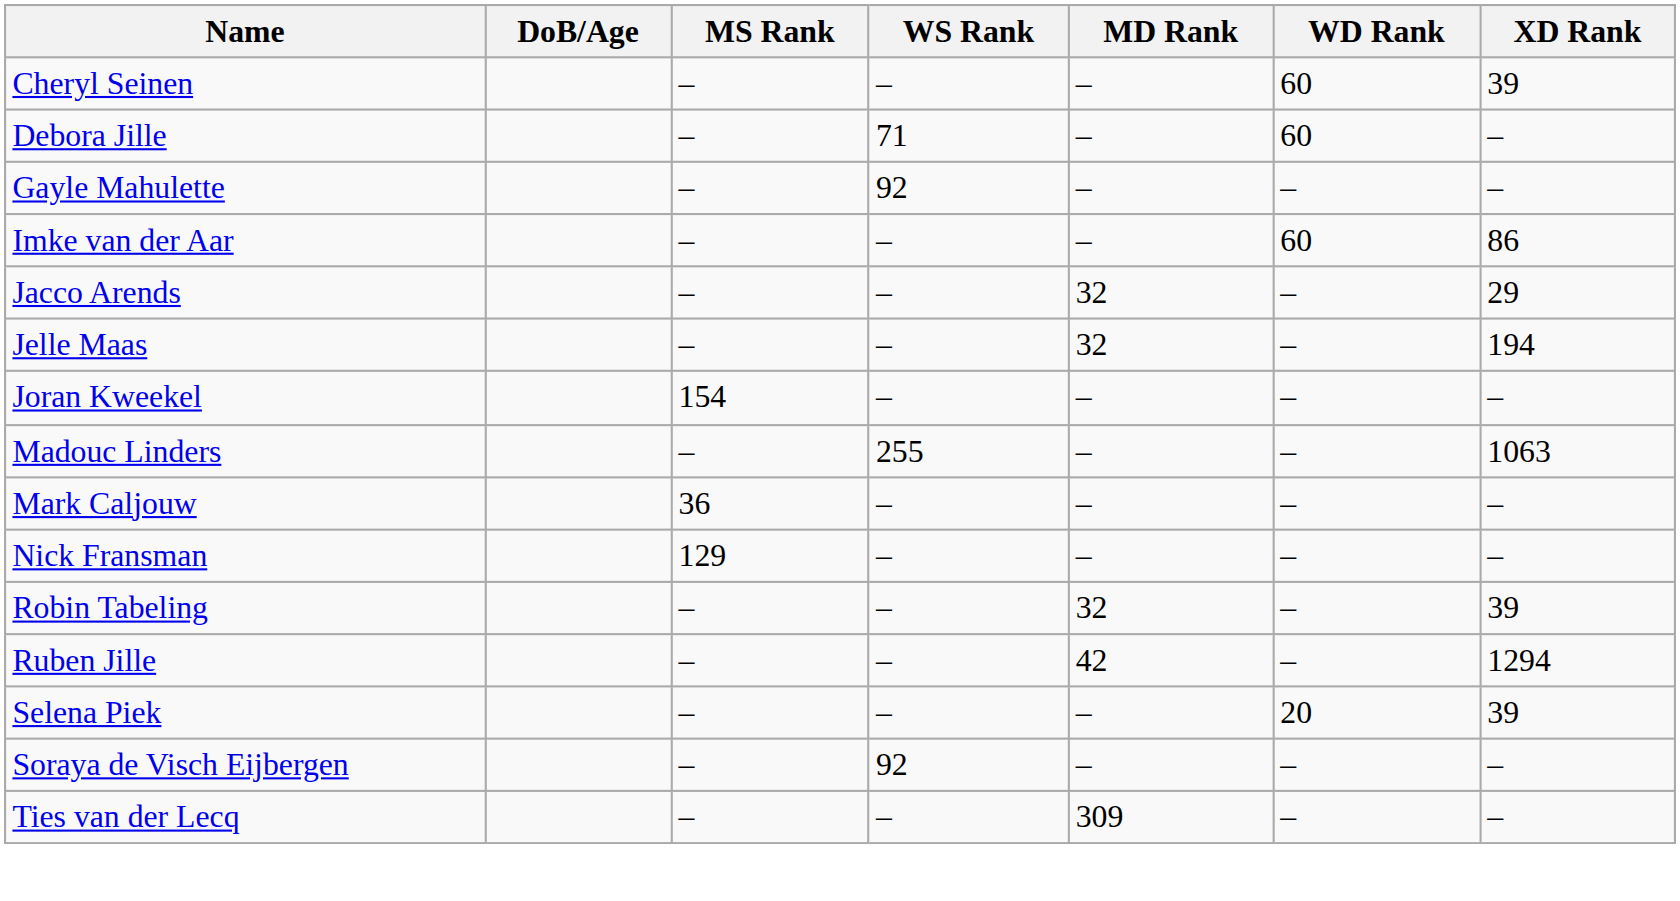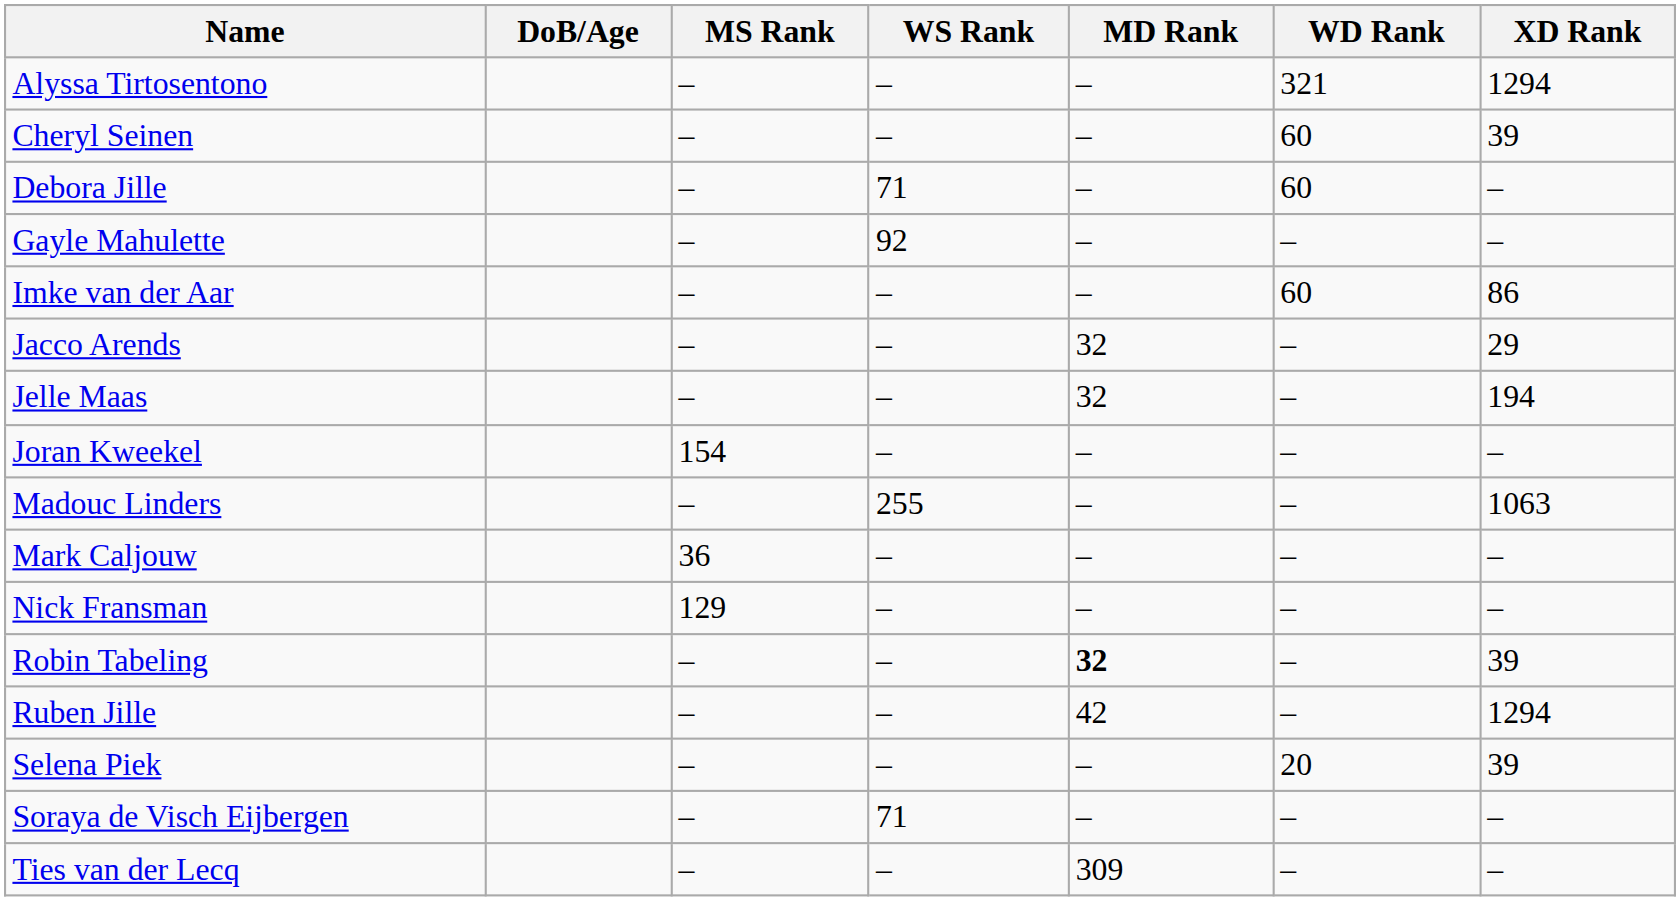 <table class="wikitable"  style="width:800px; font-size:95%;">
 <tr>
 <th align="left">Name</th>
 <th align="left">DoB/Age</th>
 <th align="left">MS Rank</th>
 <th align="left">WS Rank</th>
 <th align="left">MD Rank</th>
 <th align="left">WD Rank</th>
 <th align="left">XD Rank</th>
+</tr>
+<tr>
+<td><a href='#'>Alyssa Tirtosentono</a></td>
+<td></td>
+<td>–</td>
+<td>–</td>
+<td>–</td>
+<td>321</td>
+<td>1294</td>
 </tr>
 <tr>
 <td><a href='#'>Cheryl Seinen</a></td>
 <td></td>
 <td>–</td>
 <td>–</td>
 <td>–</td>
 <td>60</td>
 <td>39</td>
 </tr>
 <tr>
 <td><a href='#'>Debora Jille</a></td>
 <td></td>
 <td>–</td>
 <td>71</td>
 <td>–</td>
 <td>60</td>
 <td>–</td>
 </tr>
 <tr>
 <td><a href='#'>Gayle Mahulette</a></td>
 <td></td>
 <td>–</td>
 <td>92</td>
 <td>–</td>
 <td>–</td>
 <td>–</td>
 </tr>
 <tr>
 <td><a href='#'>Imke van der Aar</a></td>
 <td></td>
 <td>–</td>
 <td>–</td>
 <td>–</td>
 <td>60</td>
 <td>86</td>
 </tr>
 <tr>
 <td><a href='#'>Jacco Arends</a></td>
 <td></td>
 <td>–</td>
 <td>–</td>
 <td>32</td>
 <td>–</td>
 <td>29</td>
 </tr>
 <tr>
 <td><a href='#'>Jelle Maas</a></td>
 <td></td>
 <td>–</td>
 <td>–</td>
 <td>32</td>
 <td>–</td>
 <td>194</td>
 </tr>
 <tr>
 <td><a href='#'>Joran Kweekel</a></td>
 <td></td>
 <td>154</td>
 <td>–</td>
 <td>–</td>
 <td>–</td>
 <td>–</td>
 </tr>
 <tr>
 <td><a href='#'>Madouc Linders</a></td>
 <td></td>
 <td>–</td>
 <td>255</td>
 <td>–</td>
 <td>–</td>
 <td>1063</td>
 </tr>
 <tr>
 <td><a href='#'>Mark Caljouw</a></td>
 <td></td>
 <td>36</td>
 <td>–</td>
 <td>–</td>
 <td>–</td>
 <td>–</td>
 </tr>
 <tr>
 <td><a href='#'>Nick Fransman</a></td>
 <td></td>
 <td>129</td>
 <td>–</td>
 <td>–</td>
 <td>–</td>
 <td>–</td>
 </tr>
 <tr>
 <td><a href='#'>Robin Tabeling</a></td>
 <td></td>
 <td>–</td>
 <td>–</td>
-<td>32</td>
+<td><strong>32</strong></td>
 <td>–</td>
 <td>39</td>
 </tr>
 <tr>
 <td><a href='#'>Ruben Jille</a></td>
 <td></td>
 <td>–</td>
 <td>–</td>
 <td>42</td>
 <td>–</td>
 <td>1294</td>
 </tr>
 <tr>
 <td><a href='#'>Selena Piek</a></td>
 <td></td>
 <td>–</td>
 <td>–</td>
 <td>–</td>
 <td>20</td>
 <td>39</td>
 </tr>
 <tr>
 <td><a href='#'>Soraya de Visch Eijbergen</a></td>
 <td></td>
 <td>–</td>
-<td>92</td>
+<td>71</td>
 <td>–</td>
 <td>–</td>
 <td>–</td>
 </tr>
 <tr>
 <td><a href='#'>Ties van der Lecq</a></td>
 <td></td>
 <td>–</td>
 <td>–</td>
 <td>309</td>
 <td>–</td>
 <td>–</td>
 </tr>
 </table>
